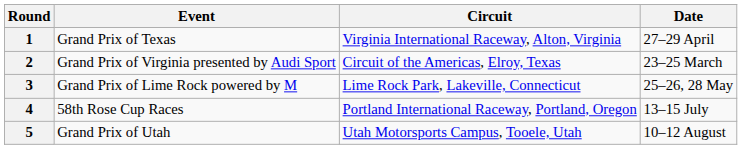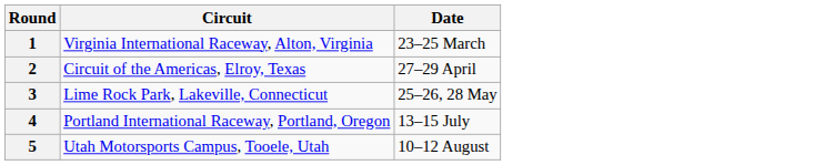 <table class="wikitable">
 <tr>
 <th>Round</th>
-<th>Event</th>
 <th>Circuit</th>
 <th>Date</th>
 </tr>
 <tr>
 <th>1</th>
-<td>Grand Prix of Texas</td>
 <td><a href='#'>Virginia International Raceway</a>, <a href='#'>Alton, Virginia</a></td>
+<td>23–25 March</td>
+</tr>
+<tr>
+<th>2</th>
+<td><a href='#'>Circuit of the Americas</a>, <a href='#'>Elroy, Texas</a></td>
 <td>27–29 April</td>
 </tr>
 <tr>
-<th>2</th>
-<td>Grand Prix of Virginia presented by <a href='#'>Audi Sport</a></td>
-<td><a href='#'>Circuit of the Americas</a>, <a href='#'>Elroy, Texas</a></td>
-<td>23–25 March</td>
-</tr>
-<tr>
 <th>3</th>
-<td>Grand Prix of Lime Rock powered by <a href='#'>M</a></td>
 <td><a href='#'>Lime Rock Park</a>, <a href='#'>Lakeville, Connecticut</a></td>
 <td>25–26, 28 May</td>
 </tr>
 <tr>
 <th>4</th>
-<td>58th Rose Cup Races</td>
 <td><a href='#'>Portland International Raceway</a>, <a href='#'>Portland, Oregon</a></td>
 <td>13–15 July</td>
 </tr>
 <tr>
 <th>5</th>
-<td>Grand Prix of Utah</td>
 <td><a href='#'>Utah Motorsports Campus</a>, <a href='#'>Tooele, Utah</a></td>
 <td>10–12 August</td>
 </tr>
 </table>
